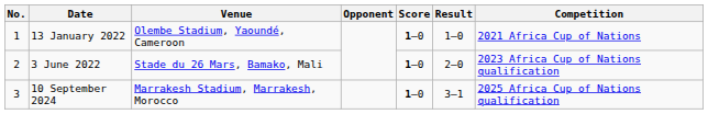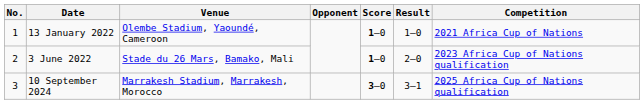 <table class="wikitable sortable">
 <tr>
 <th scope=col>No.</th>
 <th scope=col>Date</th>
 <th scope=col>Venue</th>
 <th scope=col>Opponent</th>
 <th scope=col>Score</th>
 <th scope=col>Result</th>
 <th scope=col>Competition</th>
 </tr>
 <tr>
 <td align=center>1</td>
 <td>13 January 2022</td>
 <td><a href='#'>Olembe Stadium</a>, <a href='#'>Yaoundé</a>, Cameroon</td>
 <td rowspan=2></td>
 <td align=center><strong>1</strong>–0</td>
 <td align=center>1–0</td>
 <td><a href='#'>2021 Africa Cup of Nations</a></td>
 </tr>
 <tr>
 <td align=center>2</td>
 <td>3 June 2022</td>
 <td><a href='#'>Stade du 26 Mars</a>, <a href='#'>Bamako</a>, Mali</td>
 <td align=center><strong>1</strong>–0</td>
 <td align=center>2–0</td>
 <td><a href='#'>2023 Africa Cup of Nations qualification</a></td>
 </tr>
 <tr>
 <td align=center>3</td>
 <td>10 September 2024</td>
 <td><a href='#'>Marrakesh Stadium</a>, <a href='#'>Marrakesh</a>, Morocco</td>
 <td></td>
-<td align=center><strong>1</strong>–0</td>
+<td align=center><strong>3</strong>–0</td>
 <td align=center>3–1</td>
 <td><a href='#'>2025 Africa Cup of Nations qualification</a></td>
 </tr>
 </table>
